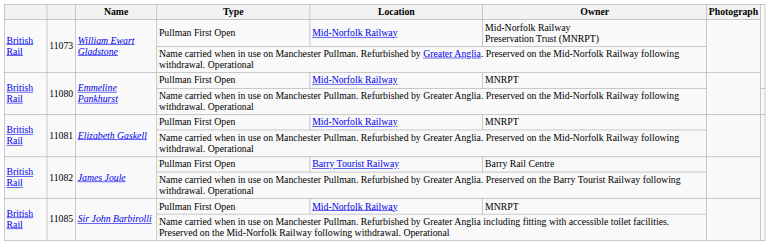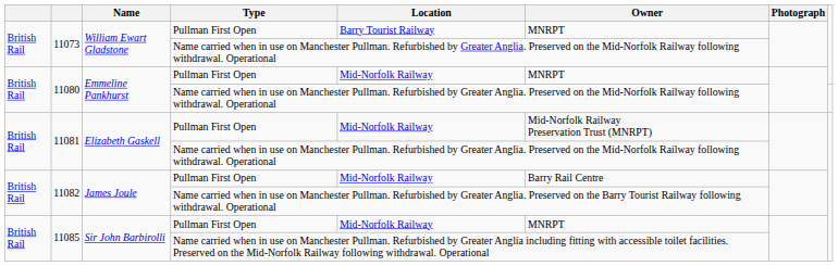 <table class="wikitable sortable">
 <tr>
 <th></th>
 <th></th>
 <th>Name</th>
 <th>Type</th>
 <th>Location</th>
 <th>Owner</th>
 <th class="unsortable">Photograph</th>
 </tr>
 <tr>
 <td rowspan="2"><a href='#'>British Rail</a></td>
 <td rowspan="2">11073</td>
 <td rowspan="2"><em><a href='#'>William Ewart Gladstone</a></em></td>
 <td>Pullman First Open</td>
-<td><a href='#'>Mid-Norfolk Railway</a></td>
-<td>Mid-Norfolk Railway<br> Preservation Trust (MNRPT)</td>
+<td><a href='#'>Barry Tourist Railway</a></td>
+<td>MNRPT</td>
 <td rowspan="2"></td>
 </tr>
 <tr>
 <td colspan="3">Name carried when in use on Manchester Pullman.  Refurbished by <a href='#'>Greater Anglia</a>.  Preserved on the Mid-Norfolk Railway following withdrawal.  Operational</td>
 </tr>
 <tr>
 <td rowspan="2"><a href='#'>British Rail</a></td>
 <td rowspan="2">11080</td>
 <td rowspan="2"><em><a href='#'>Emmeline Pankhurst</a></em></td>
 <td>Pullman First Open</td>
 <td><a href='#'>Mid-Norfolk Railway</a></td>
 <td>MNRPT</td>
 <td rowspan="2"></td>
 </tr>
 <tr>
 <td colspan="3">Name carried when in use on Manchester Pullman.  Refurbished by Greater Anglia.  Preserved on the Mid-Norfolk Railway following withdrawal. Operational</td>
 <td></td>
 </tr>
 <tr>
 <td rowspan="2"><a href='#'>British Rail</a></td>
 <td rowspan="2">11081</td>
 <td rowspan="2"><em><a href='#'>Elizabeth Gaskell</a></em></td>
 <td>Pullman First Open</td>
 <td><a href='#'>Mid-Norfolk Railway</a></td>
-<td>MNRPT</td>
+<td>Mid-Norfolk Railway<br> Preservation Trust (MNRPT)</td>
 <td rowspan="2"></td>
 </tr>
 <tr>
 <td colspan="3">Name carried when in use on Manchester Pullman.  Refurbished by Greater Anglia.  Preserved on the Mid-Norfolk Railway following withdrawal. Operational</td>
 </tr>
 <tr>
 <td rowspan="2"><a href='#'>British Rail</a></td>
 <td rowspan="2">11082</td>
 <td rowspan="2"><em><a href='#'>James Joule</a></em></td>
 <td>Pullman First Open</td>
-<td><a href='#'>Barry Tourist Railway</a></td>
+<td><a href='#'>Mid-Norfolk Railway</a></td>
 <td>Barry Rail Centre</td>
 <td rowspan="2"></td>
 </tr>
 <tr>
 <td colspan="3">Name carried when in use on Manchester Pullman.  Refurbished by Greater Anglia.  Preserved on the Barry Tourist Railway following withdrawal. Operational</td>
 </tr>
 <tr>
 <td rowspan="2"><a href='#'>British Rail</a></td>
 <td rowspan="2">11085</td>
 <td rowspan="2"><em><a href='#'>Sir John Barbirolli</a></em></td>
 <td>Pullman First Open</td>
 <td><a href='#'>Mid-Norfolk Railway</a></td>
 <td>MNRPT</td>
 <td rowspan="2"></td>
 </tr>
 <tr>
 <td colspan="3">Name carried when in use on Manchester Pullman.  Refurbished by Greater Anglia including fitting with accessible toilet facilities.  Preserved on the Mid-Norfolk Railway following withdrawal. Operational</td>
 </tr>
 </table>
